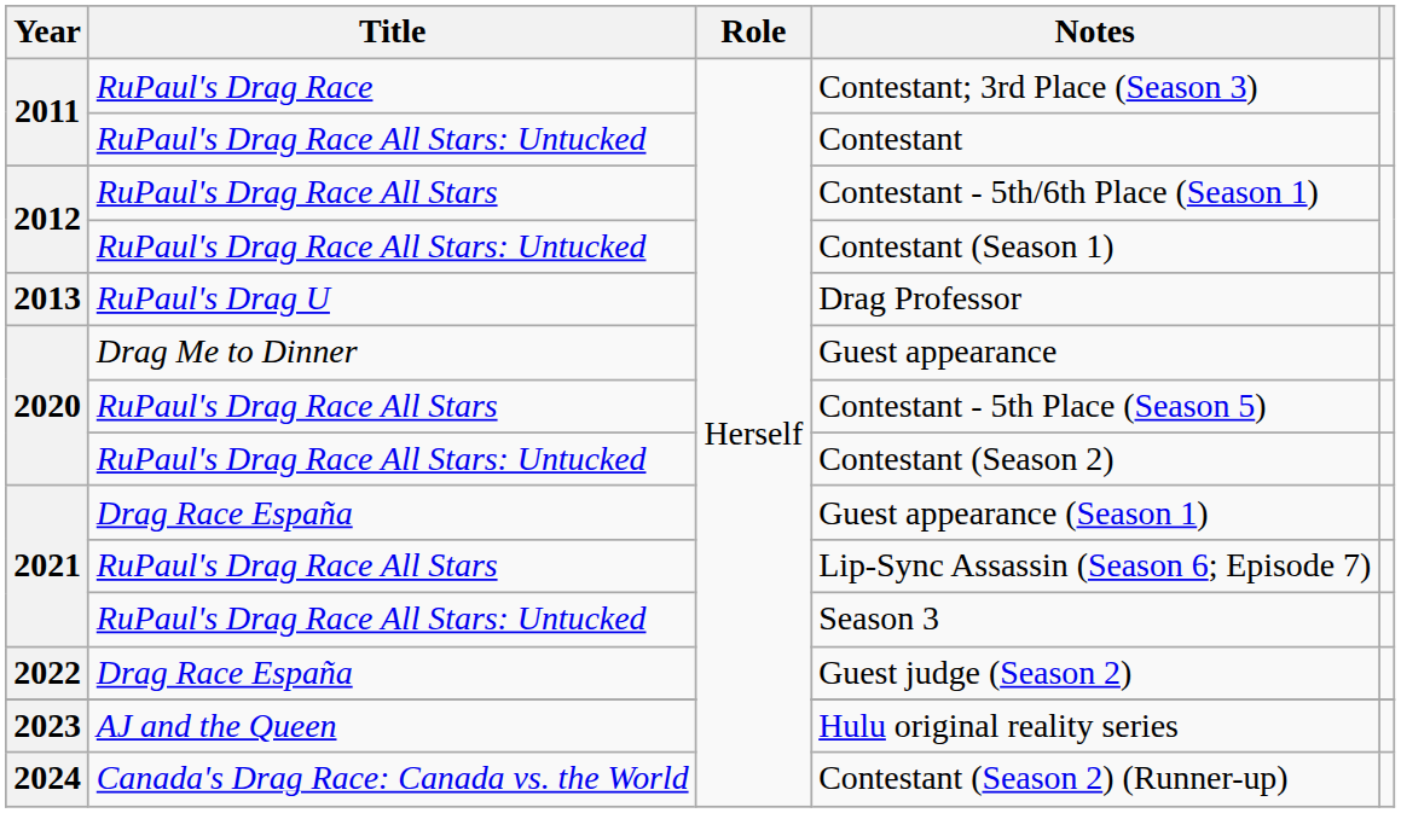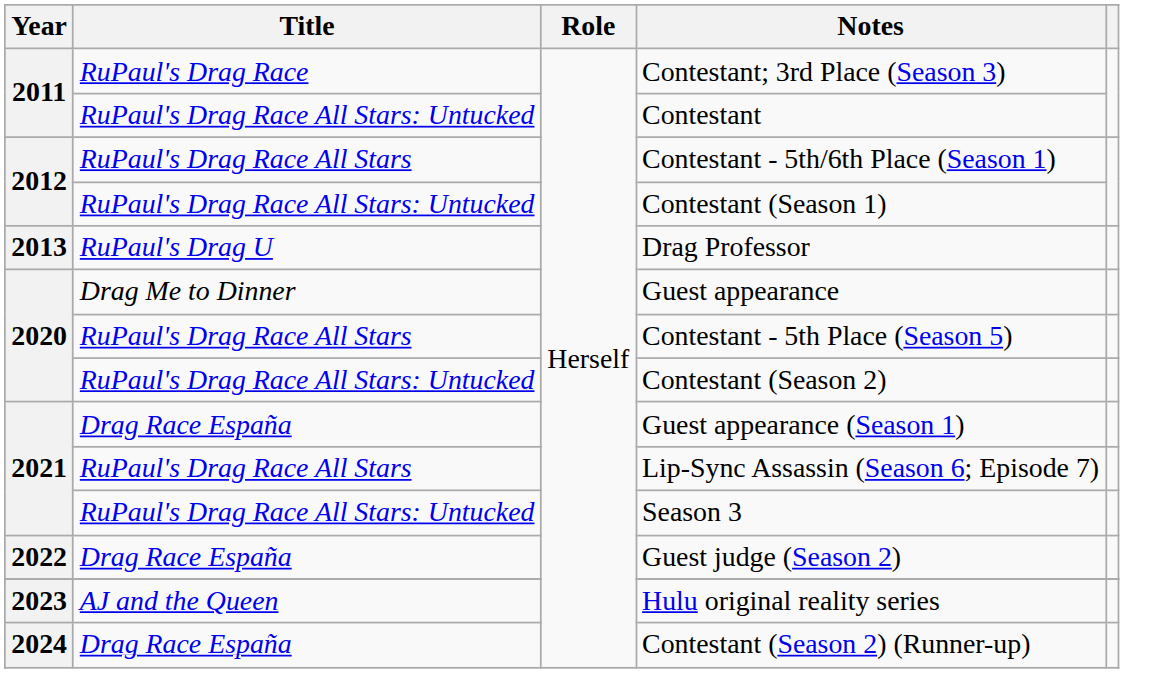 <table class="wikitable plainrowheaders sortable">
 <tr>
 <th scope="col">Year</th>
 <th scope="col">Title</th>
 <th scope="col">Role</th>
 <th scope="col">Notes</th>
 <th style="text-align: center;" class="unsortable"></th>
 </tr>
 <tr>
 <th scope="row" rowspan="2">2011</th>
 <td scope="row"><em><a href='#'>RuPaul's Drag Race</a></em></td>
 <td rowspan="15">Herself</td>
 <td>Contestant; 3rd Place (<a href='#'>Season 3</a>)</td>
 <td rowspan="2" style="text-align: center;"></td>
 </tr>
 <tr>
 <td><em><a href='#'>RuPaul's Drag Race All Stars: Untucked</a></em></td>
 <td>Contestant</td>
 </tr>
 <tr>
 <th scope="row" rowspan="2">2012</th>
 <td scope="row"><em><a href='#'>RuPaul's Drag Race All Stars</a></em></td>
 <td>Contestant - 5th/6th Place (<a href='#'>Season 1</a>)</td>
 <td rowspan="2" style="text-align: center;"></td>
 </tr>
 <tr>
 <td><em><a href='#'>RuPaul's Drag Race All Stars: Untucked</a></em></td>
 <td>Contestant (Season 1)</td>
 </tr>
 <tr>
 <th scope="row">2013</th>
 <td><em><a href='#'>RuPaul's Drag U</a></em></td>
 <td>Drag Professor</td>
 <td style="text-align: center;"></td>
 </tr>
 <tr>
 <th scope="row" rowspan="3">2020</th>
 <td><em>Drag Me to Dinner</em></td>
 <td>Guest appearance</td>
 <td style="text-align: center;"></td>
 </tr>
 <tr>
 <td scope="row"><em><a href='#'>RuPaul's Drag Race All Stars</a></em></td>
 <td>Contestant - 5th Place (<a href='#'>Season 5</a>)</td>
 <td style="text-align: center;"></td>
 </tr>
 <tr>
 <td><em><a href='#'>RuPaul's Drag Race All Stars: Untucked</a></em></td>
 <td>Contestant (Season 2)</td>
 <td></td>
 </tr>
 <tr>
 <th scope="row" rowspan="3">2021</th>
 <td><em><a href='#'>Drag Race España</a></em></td>
 <td>Guest appearance (<a href='#'>Season 1</a>)</td>
 <td></td>
 </tr>
 <tr>
 <td><em><a href='#'>RuPaul's Drag Race All Stars</a></em></td>
 <td>Lip-Sync Assassin (<a href='#'>Season 6</a>; Episode 7)</td>
 <td></td>
 </tr>
 <tr>
 <td><em><a href='#'>RuPaul's Drag Race All Stars: Untucked</a></em></td>
 <td>Season 3</td>
 <td></td>
 </tr>
 <tr>
 <th scope="row">2022</th>
 <td><em><a href='#'>Drag Race España</a></em></td>
 <td>Guest judge (<a href='#'>Season 2</a>)</td>
 <td style="text-align: center;"></td>
 </tr>
 <tr>
 </tr>
 <tr>
 <th scope="row">2023</th>
 <td><em><a href='#'>AJ and the Queen</a></em></td>
 <td><a href='#'>Hulu</a> original reality series</td>
 <td></td>
 </tr>
 <tr>
 <th scope="row">2024</th>
-<td><em><a href='#'>Canada's Drag Race: Canada vs. the World</a></em></td>
+<td><em><a href='#'>Drag Race España</a></em></td>
 <td>Contestant (<a href='#'>Season 2</a>) (Runner-up)</td>
 <td></td>
 </tr>
 </table>
